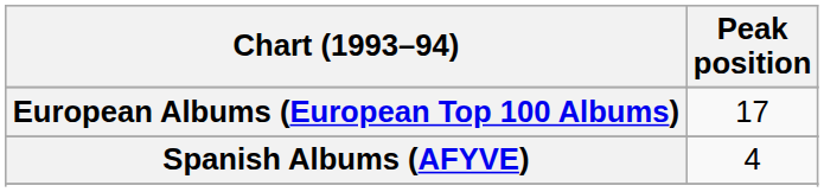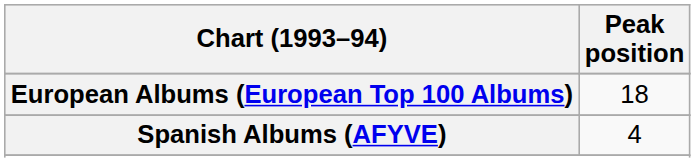 <table class="wikitable plainrowheaders" style="text-align:center">
 <tr>
 <th scope="col">Chart (1993–94)</th>
 <th scope="col">Peak<br>position</th>
 </tr>
 <tr>
 </tr>
 <tr>
 </tr>
 <tr>
 <th scope="row">European Albums (<a href='#'>European Top 100 Albums</a>)</th>
-<td>17</td>
+<td>18</td>
 </tr>
 <tr>
 </tr>
 <tr>
 <th scope="row">Spanish Albums (<a href='#'>AFYVE</a>)</th>
 <td align="center">4</td>
 </tr>
 <tr>
 </tr>
 <tr>
 </tr>
 </table>
